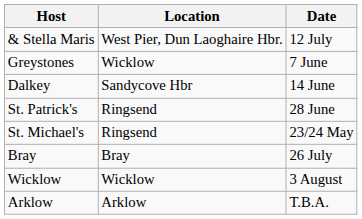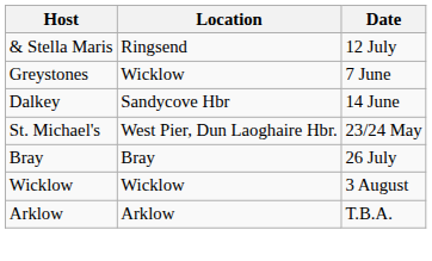 <table class="wikitable" border="1">
 <tr>
 <th>Host</th>
 <th>Location</th>
 <th>Date</th>
 </tr>
 <tr>
 <td> & Stella Maris</td>
-<td>West Pier, Dun Laoghaire Hbr.</td>
+<td>Ringsend</td>
 <td>12 July</td>
 </tr>
 <tr>
 <td>Greystones</td>
 <td>Wicklow</td>
 <td>7 June</td>
 </tr>
 <tr>
 <td>Dalkey</td>
 <td>Sandycove Hbr</td>
 <td>14 June</td>
 </tr>
 <tr>
-<td>St. Patrick's</td>
-<td>Ringsend</td>
-<td>28 June</td>
-</tr>
-<tr>
 <td>St. Michael's</td>
-<td>Ringsend</td>
+<td>West Pier, Dun Laoghaire Hbr.</td>
 <td>23/24 May</td>
 </tr>
 <tr>
 <td>Bray</td>
 <td>Bray</td>
 <td>26 July</td>
 </tr>
 <tr>
 <td>Wicklow</td>
 <td>Wicklow</td>
 <td>3 August</td>
 </tr>
 <tr>
 <td>Arklow</td>
 <td>Arklow</td>
 <td>T.B.A.</td>
 </tr>
 </table>
